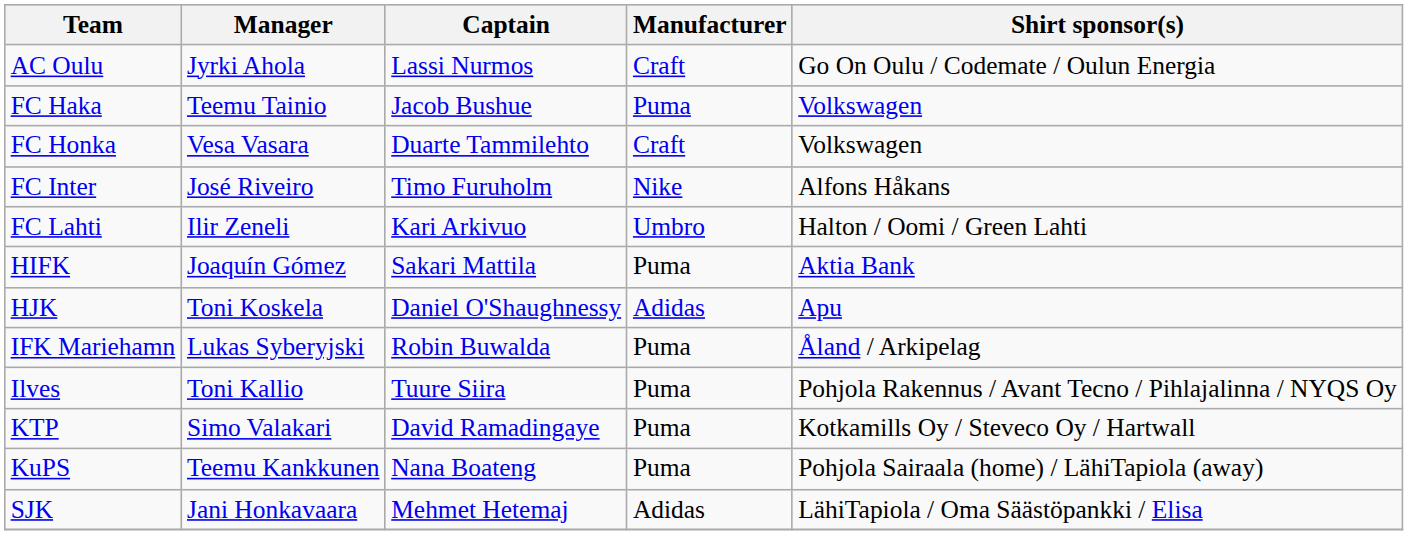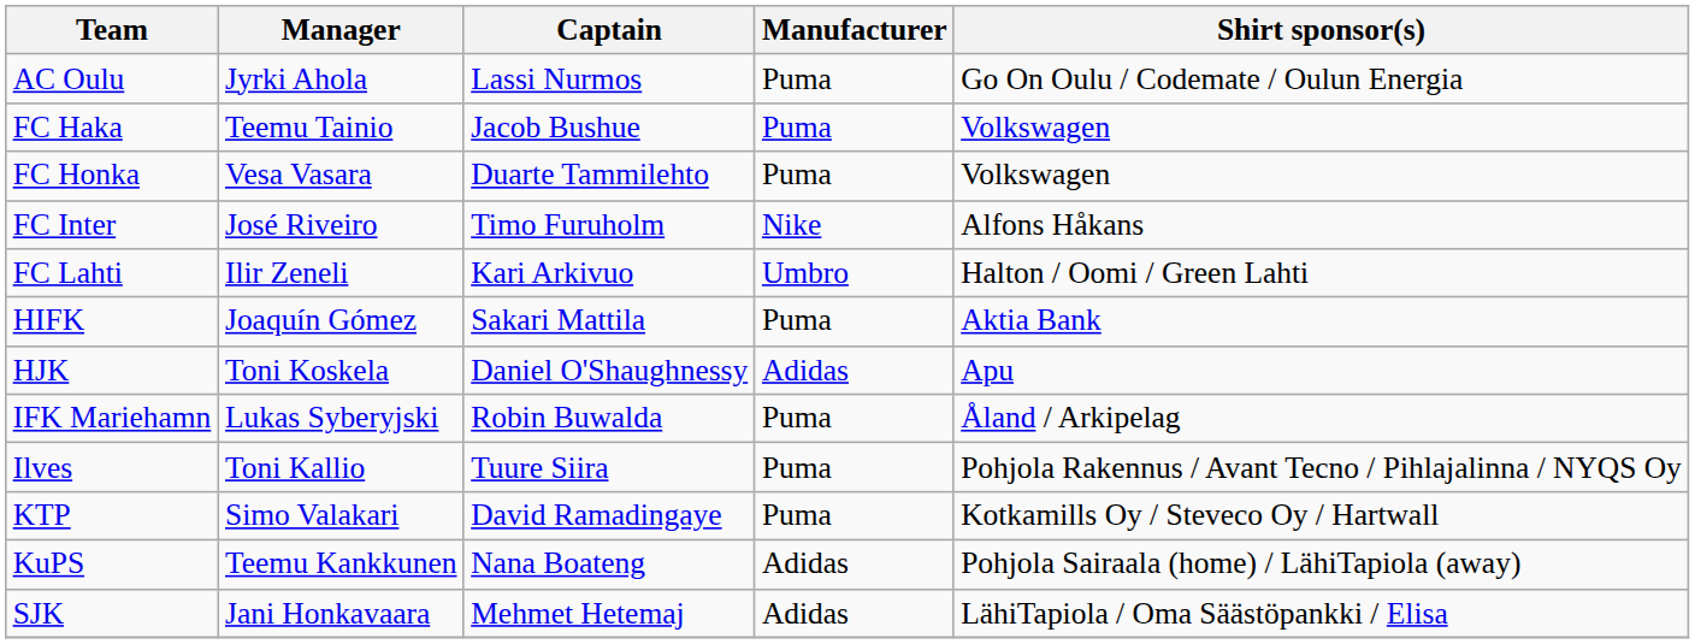 <table class="wikitable sortable" style="text-align: left;">
 <tr>
 <th>Team</th>
 <th>Manager</th>
 <th>Captain</th>
 <th>Manufacturer</th>
 <th>Shirt sponsor(s)</th>
 </tr>
 <tr>
 <td><a href='#'>AC Oulu</a></td>
 <td> <a href='#'>Jyrki Ahola</a></td>
 <td> <a href='#'>Lassi Nurmos</a></td>
-<td><a href='#'>Craft</a></td>
+<td>Puma</td>
 <td>Go On Oulu / Codemate / Oulun Energia</td>
 </tr>
 <tr>
 <td><a href='#'>FC Haka</a></td>
 <td> <a href='#'>Teemu Tainio</a></td>
 <td> <a href='#'>Jacob Bushue</a></td>
 <td><a href='#'>Puma</a></td>
 <td><a href='#'>Volkswagen</a></td>
 </tr>
 <tr>
 <td><a href='#'>FC Honka</a></td>
 <td> <a href='#'>Vesa Vasara</a></td>
 <td> <a href='#'>Duarte Tammilehto</a></td>
-<td><a href='#'>Craft</a></td>
+<td>Puma</td>
 <td>Volkswagen</td>
 </tr>
 <tr>
 <td><a href='#'>FC Inter</a></td>
 <td> <a href='#'>José Riveiro</a></td>
 <td> <a href='#'>Timo Furuholm</a></td>
 <td><a href='#'>Nike</a></td>
 <td>Alfons Håkans</td>
 </tr>
 <tr>
 <td><a href='#'>FC Lahti</a></td>
 <td> <a href='#'>Ilir Zeneli</a></td>
 <td> <a href='#'>Kari Arkivuo</a></td>
 <td><a href='#'>Umbro</a></td>
 <td>Halton / Oomi / Green Lahti</td>
 </tr>
 <tr>
 <td><a href='#'>HIFK</a></td>
 <td> <a href='#'>Joaquín Gómez</a></td>
 <td> <a href='#'>Sakari Mattila</a></td>
 <td>Puma</td>
 <td><a href='#'>Aktia Bank</a></td>
 </tr>
 <tr>
 <td><a href='#'>HJK</a></td>
 <td> <a href='#'>Toni Koskela</a></td>
 <td> <a href='#'>Daniel O'Shaughnessy</a></td>
 <td><a href='#'>Adidas</a></td>
 <td><a href='#'>Apu</a></td>
 </tr>
 <tr>
 <td><a href='#'>IFK Mariehamn</a></td>
 <td> <a href='#'>Lukas Syberyjski</a></td>
 <td> <a href='#'>Robin Buwalda</a></td>
 <td>Puma</td>
 <td><a href='#'>Åland</a> / Arkipelag</td>
 </tr>
 <tr>
 <td><a href='#'>Ilves</a></td>
 <td> <a href='#'>Toni Kallio</a></td>
 <td> <a href='#'>Tuure Siira</a></td>
 <td>Puma</td>
 <td>Pohjola Rakennus / Avant Tecno / Pihlajalinna / NYQS Oy</td>
 </tr>
 <tr>
 <td><a href='#'>KTP</a></td>
 <td> <a href='#'>Simo Valakari</a></td>
 <td> <a href='#'>David Ramadingaye</a></td>
 <td>Puma</td>
 <td>Kotkamills Oy / Steveco Oy / Hartwall</td>
 </tr>
 <tr>
 <td><a href='#'>KuPS</a></td>
 <td> <a href='#'>Teemu Kankkunen</a></td>
 <td> <a href='#'>Nana Boateng</a></td>
-<td>Puma</td>
+<td>Adidas</td>
 <td>Pohjola Sairaala (home) / LähiTapiola (away)</td>
 </tr>
 <tr>
 <td><a href='#'>SJK</a></td>
 <td> <a href='#'>Jani Honkavaara</a></td>
 <td> <a href='#'>Mehmet Hetemaj</a></td>
 <td>Adidas</td>
 <td>LähiTapiola / Oma Säästöpankki / <a href='#'>Elisa</a></td>
 </tr>
 <tr>
 </tr>
 </table>
